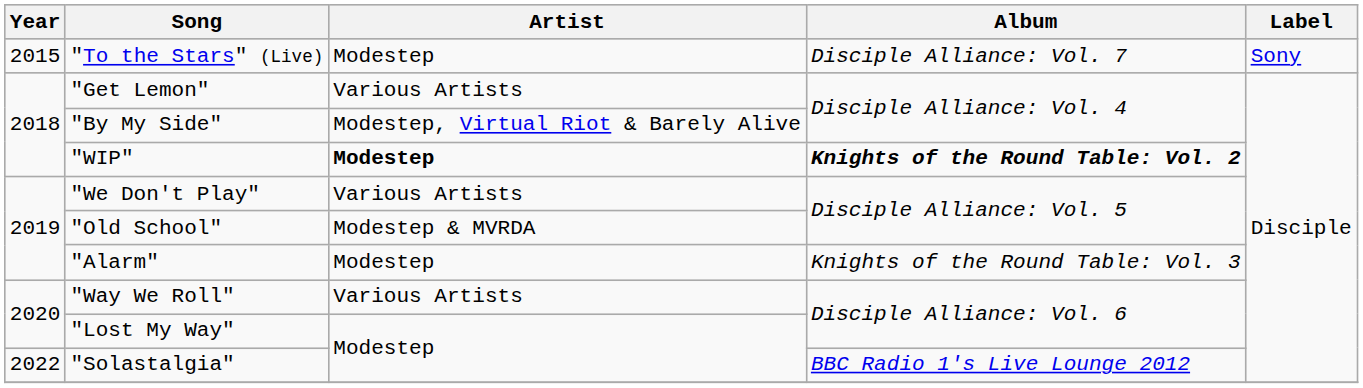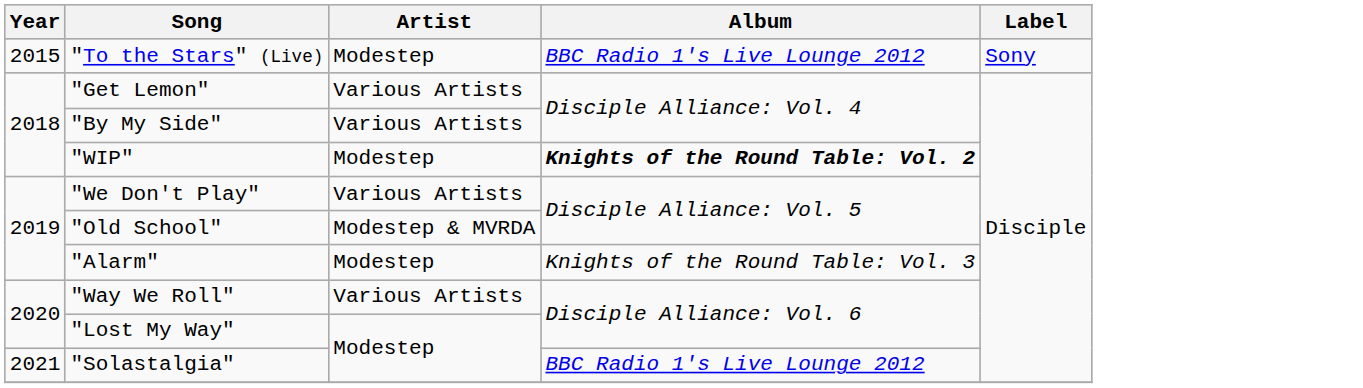 <table class="wikitable">
 <tr>
 <th>Year</th>
 <th>Song</th>
 <th>Artist</th>
 <th>Album</th>
 <th>Label</th>
 </tr>
 <tr>
 <td>2015</td>
 <td>"<a href='#'>To the Stars</a>" <small>(Live)</small></td>
 <td>Modestep</td>
-<td><em>Disciple Alliance: Vol. 7</em></td>
+<td><em><a href='#'>BBC Radio 1's Live Lounge 2012</a></em></td>
 <td><a href='#'>Sony</a></td>
 </tr>
 <tr>
 <td rowspan="3">2018</td>
 <td>"Get Lemon"</td>
 <td>Various Artists</td>
 <td rowspan="2"><em>Disciple Alliance: Vol. 4</em></td>
 <td rowspan="9">Disciple</td>
 </tr>
 <tr>
 <td>"By My Side"</td>
-<td>Modestep, <a href='#'>Virtual Riot</a> & Barely Alive</td>
+<td>Various Artists</td>
 </tr>
 <tr>
 <td>"WIP"</td>
-<td><strong>Modestep</strong></td>
+<td>Modestep</td>
 <td><strong><em>Knights of the Round Table: Vol. 2</em></strong></td>
 </tr>
 <tr>
 <td rowspan="3">2019</td>
 <td>"We Don't Play"</td>
 <td>Various Artists</td>
 <td rowspan="2"><em>Disciple Alliance: Vol. 5</em></td>
 </tr>
 <tr>
 <td>"Old School"</td>
 <td>Modestep & MVRDA</td>
 </tr>
 <tr>
 <td>"Alarm"</td>
 <td>Modestep</td>
 <td><em>Knights of the Round Table: Vol. 3</em></td>
 </tr>
 <tr>
 <td rowspan="2">2020</td>
 <td>"Way We Roll"</td>
 <td>Various Artists</td>
 <td rowspan="2"><em>Disciple Alliance: Vol. 6</em></td>
 </tr>
 <tr>
 <td>"Lost My Way"</td>
 <td rowspan="2">Modestep</td>
 </tr>
 <tr>
-<td>2022</td>
+<td>2021</td>
 <td>"Solastalgia"</td>
 <td><em><a href='#'>BBC Radio 1's Live Lounge 2012</a></em></td>
 </tr>
 <tr>
 </tr>
 </table>
